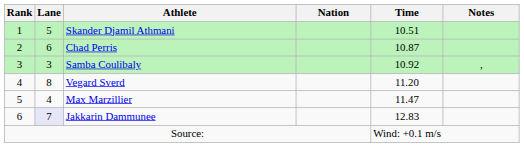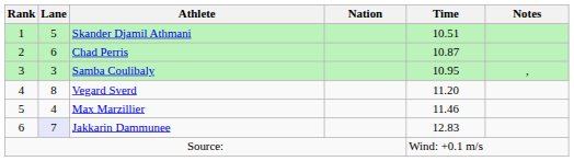 <table class="wikitable sortable" style="text-align:center;width: 60%;">
 <tr>
 <th scope="col" style="width: 10px;">Rank</th>
 <th scope="col" style="width: 10px;">Lane</th>
 <th scope="col">Athlete</th>
 <th scope="col">Nation</th>
 <th scope="col">Time</th>
 <th scope="col">Notes</th>
 </tr>
 <tr bgcolor=bbf3bb>
 <td>1</td>
 <td>5</td>
 <td align=left><a href='#'>Skander Djamil Athmani</a></td>
 <td align=left></td>
 <td>10.51</td>
 <td></td>
 </tr>
 <tr bgcolor=bbf3bb>
 <td>2</td>
 <td>6</td>
 <td align=left><a href='#'>Chad Perris</a></td>
 <td align=left></td>
 <td>10.87</td>
 <td></td>
 </tr>
 <tr bgcolor=bbf3bb>
 <td>3</td>
 <td>3</td>
 <td align=left><a href='#'>Samba Coulibaly</a></td>
 <td align=left></td>
-<td>10.92</td>
+<td>10.95</td>
 <td>, </td>
 </tr>
 <tr>
 <td>4</td>
 <td>8</td>
 <td align=left><a href='#'>Vegard Sverd</a></td>
 <td align=left></td>
 <td>11.20</td>
 <td></td>
 </tr>
 <tr>
 <td>5</td>
 <td>4</td>
 <td align=left><a href='#'>Max Marzillier</a></td>
 <td align=left></td>
-<td>11.47</td>
+<td>11.46</td>
 <td></td>
 </tr>
 <tr>
 <td>6</td>
 <td style="background: lavender;">7</td>
 <td align=left><a href='#'>Jakkarin Dammunee</a></td>
 <td align=left></td>
 <td>12.83</td>
 <td></td>
 </tr>
 <tr class="sortbottom">
 <td colspan="4">Source:</td>
 <td colspan="2" style="text-align:left;">Wind: +0.1 m/s</td>
 </tr>
 </table>
